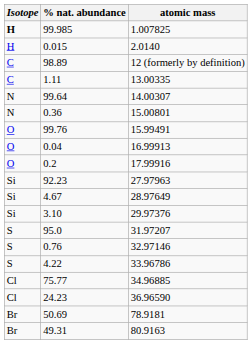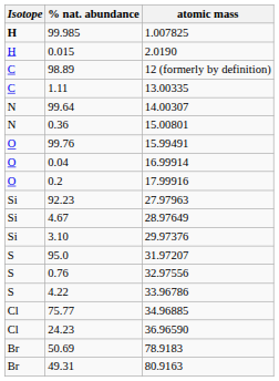 <table class="wikitable">
 <tr>
 <th><em>Isotope</em></th>
 <th>% nat. abundance</th>
 <th>atomic mass</th>
 </tr>
 <tr>
 <td><strong>H</strong></td>
 <td>99.985</td>
 <td>1.007825</td>
 </tr>
 <tr>
 <td><a href='#'>H</a></td>
 <td>0.015</td>
-<td>2.0140</td>
+<td>2.0190</td>
 </tr>
 <tr>
 <td><a href='#'>C</a></td>
 <td>98.89</td>
 <td>12 (formerly by definition)</td>
 </tr>
 <tr>
 <td><a href='#'>C</a></td>
 <td>1.11</td>
 <td>13.00335</td>
 </tr>
 <tr>
 <td>N</td>
 <td>99.64</td>
 <td>14.00307</td>
 </tr>
 <tr>
 <td>N</td>
 <td>0.36</td>
 <td>15.00801</td>
 </tr>
 <tr>
 <td><a href='#'>O</a></td>
 <td>99.76</td>
 <td>15.99491</td>
 </tr>
 <tr>
 <td><a href='#'>O</a></td>
 <td>0.04</td>
-<td>16.99913</td>
+<td>16.99914</td>
 </tr>
 <tr>
 <td><a href='#'>O</a></td>
 <td>0.2</td>
 <td>17.99916</td>
 </tr>
 <tr>
 <td>Si</td>
 <td>92.23</td>
 <td>27.97963</td>
 </tr>
 <tr>
 <td>Si</td>
 <td>4.67</td>
 <td>28.97649</td>
 </tr>
 <tr>
 <td>Si</td>
 <td>3.10</td>
 <td>29.97376</td>
 </tr>
 <tr>
 <td>S</td>
 <td>95.0</td>
 <td>31.97207</td>
 </tr>
 <tr>
 <td>S</td>
 <td>0.76</td>
-<td>32.97146</td>
+<td>32.97556</td>
 </tr>
 <tr>
 <td>S</td>
 <td>4.22</td>
 <td>33.96786</td>
 </tr>
 <tr>
 <td>Cl</td>
 <td>75.77</td>
 <td>34.96885</td>
 </tr>
 <tr>
 <td>Cl</td>
 <td>24.23</td>
 <td>36.96590</td>
 </tr>
 <tr>
 <td>Br</td>
 <td>50.69</td>
-<td>78.9181</td>
+<td>78.9183</td>
 </tr>
 <tr>
 <td>Br</td>
 <td>49.31</td>
 <td>80.9163</td>
 </tr>
 </table>
